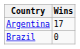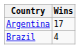 <table class="wikitable">
 <tr>
 <th>Country</th>
 <th>Wins</th>
 </tr>
 <tr>
 <td> <a href='#'>Argentina</a></td>
 <td>17</td>
 </tr>
 <tr>
 <td> <a href='#'>Brazil</a></td>
-<td>0</td>
+<td>4</td>
 </tr>
 </table>
